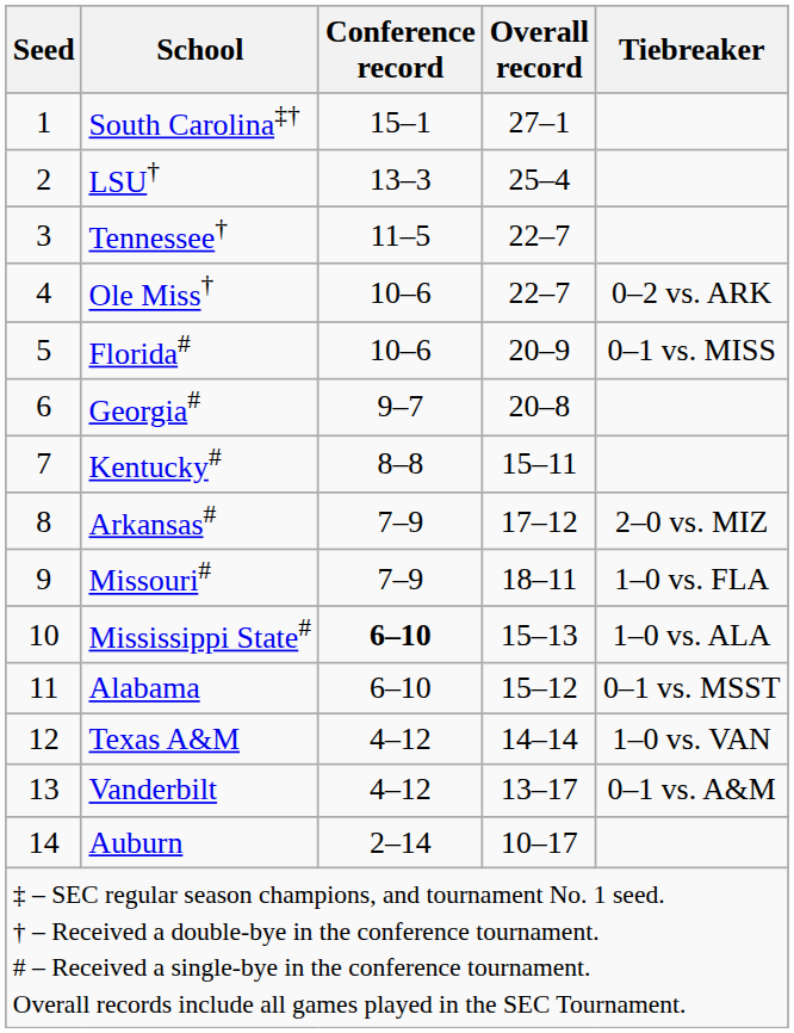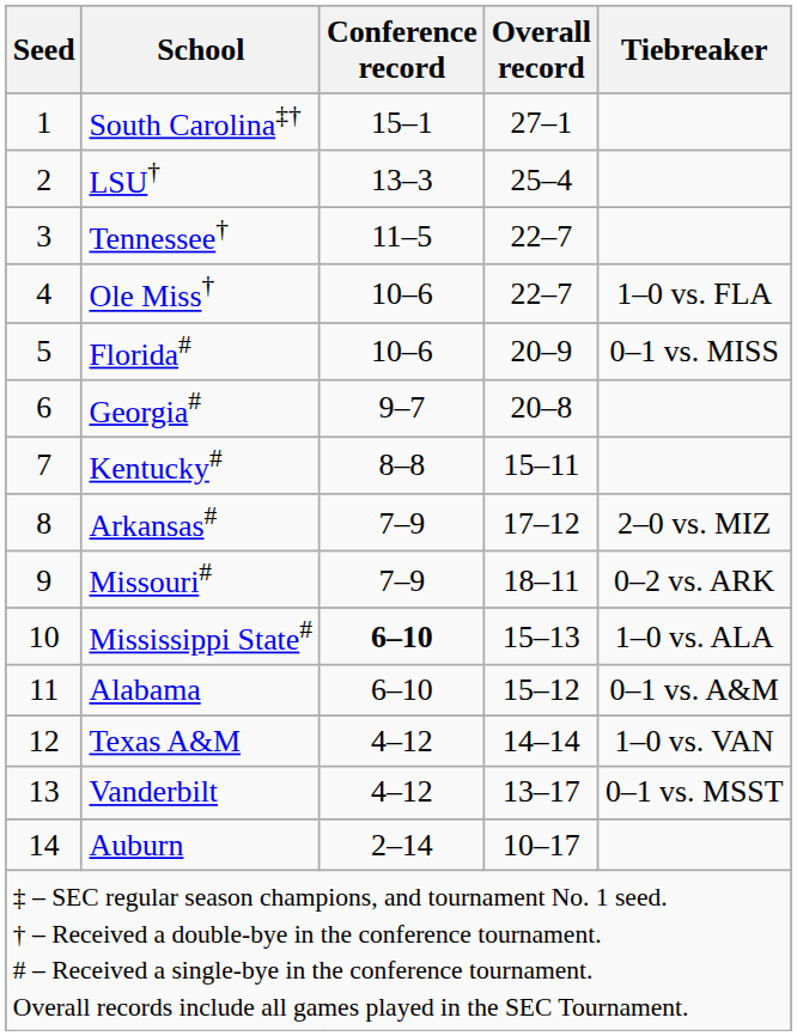 <table class="wikitable" style="white-space:nowrap; font-size:95%; text-align:center">
 <tr>
 <th>Seed</th>
 <th>School</th>
 <th>Conference<br>record</th>
 <th>Overall<br>record</th>
 <th>Tiebreaker</th>
 </tr>
 <tr>
 <td>1</td>
 <td align=left><a href='#'>South Carolina</a><sup>‡†</sup></td>
 <td>15–1</td>
 <td>27–1</td>
 <td></td>
 </tr>
 <tr>
 <td>2</td>
 <td align=left><a href='#'>LSU</a><sup>†</sup></td>
 <td>13–3</td>
 <td>25–4</td>
 <td></td>
 </tr>
 <tr>
 <td>3</td>
 <td align=left><a href='#'>Tennessee</a><sup>†</sup></td>
 <td>11–5</td>
 <td>22–7</td>
 <td></td>
 </tr>
 <tr>
 <td>4</td>
 <td align=left><a href='#'>Ole Miss</a><sup>†</sup></td>
 <td>10–6</td>
 <td>22–7</td>
-<td>0–2 vs. ARK</td>
+<td>1–0 vs. FLA</td>
 </tr>
 <tr>
 <td>5</td>
 <td align=left><a href='#'>Florida</a><sup>#</sup></td>
 <td>10–6</td>
 <td>20–9</td>
 <td>0–1 vs. MISS</td>
 </tr>
 <tr>
 <td>6</td>
 <td align=left><a href='#'>Georgia</a><sup>#</sup></td>
 <td>9–7</td>
 <td>20–8</td>
 <td></td>
 </tr>
 <tr>
 <td>7</td>
 <td align=left><a href='#'>Kentucky</a><sup>#</sup></td>
 <td>8–8</td>
 <td>15–11</td>
 <td></td>
 </tr>
 <tr>
 <td>8</td>
 <td align=left><a href='#'>Arkansas</a><sup>#</sup></td>
 <td>7–9</td>
 <td>17–12</td>
 <td>2–0 vs. MIZ</td>
 </tr>
 <tr>
 <td>9</td>
 <td align=left><a href='#'>Missouri</a><sup>#</sup></td>
 <td>7–9</td>
 <td>18–11</td>
-<td>1–0 vs. FLA</td>
+<td>0–2 vs. ARK</td>
 </tr>
 <tr>
 <td>10</td>
 <td align=left><a href='#'>Mississippi State</a><sup>#</sup></td>
 <td><strong>6–10</strong></td>
 <td>15–13</td>
 <td>1–0 vs. ALA</td>
 </tr>
 <tr>
 <td>11</td>
 <td align=left><a href='#'>Alabama</a></td>
 <td>6–10</td>
 <td>15–12</td>
-<td>0–1 vs. MSST</td>
+<td>0–1 vs. A&M</td>
 </tr>
 <tr>
 <td>12</td>
 <td align=left><a href='#'>Texas A&M</a></td>
 <td>4–12</td>
 <td>14–14</td>
 <td>1–0 vs. VAN</td>
 </tr>
 <tr>
 <td>13</td>
 <td align=left><a href='#'>Vanderbilt</a></td>
 <td>4–12</td>
 <td>13–17</td>
-<td>0–1 vs. A&M</td>
+<td>0–1 vs. MSST</td>
 </tr>
 <tr>
 <td>14</td>
 <td align=left><a href='#'>Auburn</a></td>
 <td>2–14</td>
 <td>10–17</td>
 <td></td>
 </tr>
 <tr>
 <td colspan=6 align=left><small>‡ – SEC regular season champions, and tournament No. 1 seed.<br>† – Received a double-bye in the conference tournament.<br># – Received a single-bye in the conference tournament.<br>Overall records include all games played in the SEC Tournament.</small></td>
 </tr>
 </table>
